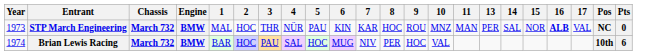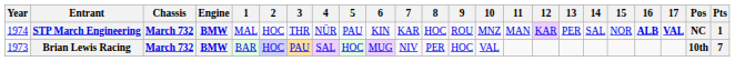 <table class="wikitable" style="text-align:center; font-size:90%">
 <tr>
 <th>Year</th>
 <th>Entrant</th>
 <th>Chassis</th>
 <th>Engine</th>
 <th>1</th>
 <th>2</th>
 <th>3</th>
 <th>4</th>
 <th>5</th>
 <th>6</th>
 <th>7</th>
 <th>8</th>
 <th>9</th>
 <th>10</th>
 <th>11</th>
+<th>12</th>
 <th>13</th>
 <th>14</th>
 <th>15</th>
 <th>16</th>
 <th>17</th>
 <th>Pos</th>
 <th>Pts</th>
 </tr>
 <tr>
-<td><a href='#'>1973</a></td>
+<td><a href='#'>1974</a></td>
 <th><a href='#'>STP March Engineering</a></th>
 <th><a href='#'>March 732</a></th>
 <th><a href='#'>BMW</a></th>
 <td><a href='#'>MAL</a></td>
 <td><a href='#'>HOC</a></td>
 <td><a href='#'>THR</a></td>
 <td><a href='#'>NÜR</a></td>
 <td><a href='#'>PAU</a></td>
 <td><a href='#'>KIN</a></td>
 <td><a href='#'>KAR</a></td>
 <td><a href='#'>HOC</a></td>
 <td><a href='#'>ROU</a></td>
 <td><a href='#'>MNZ</a></td>
 <td><a href='#'>MAN</a></td>
+<td style="background:#EFCFFF;"><a href='#'>KAR</a><br></td>
 <td><a href='#'>PER</a></td>
 <td><a href='#'>SAL</a></td>
 <td><a href='#'>NOR</a></td>
 <td><strong><a href='#'>ALB</a></strong></td>
-<td><a href='#'>VAL</a></td>
+<td><strong><a href='#'>VAL</a></strong></td>
 <th>NC</th>
-<th>0</th>
+<th>1</th>
 </tr>
 <tr>
-<td><a href='#'>1974</a></td>
+<td><a href='#'>1973</a></td>
 <th>Brian Lewis Racing</th>
 <th><a href='#'>March 732</a></th>
 <th><a href='#'>BMW</a></th>
 <td style="background:#DFFFDF;"><a href='#'>BAR</a><br></td>
 <td style="background:#CFCFFF;"><a href='#'>HOC</a><br></td>
 <td style="background:#FFDF9F;"><a href='#'>PAU</a><br></td>
 <td style="background:#EFCFFF;"><a href='#'>SAL</a><br></td>
 <td style="background:#DFFFDF;"><a href='#'>HOC</a><br></td>
 <td style="background:#EFCFFF;"><a href='#'>MUG</a><br></td>
 <td><a href='#'>NIV</a></td>
 <td><a href='#'>PER</a></td>
 <td><a href='#'>HOC</a></td>
 <td><a href='#'>VAL</a></td>
 <td></td>
 <td></td>
 <td></td>
 <td></td>
 <td></td>
 <td></td>
+<td></td>
 <th>10th</th>
-<th>6</th>
+<th>7</th>
 </tr>
 </table>
